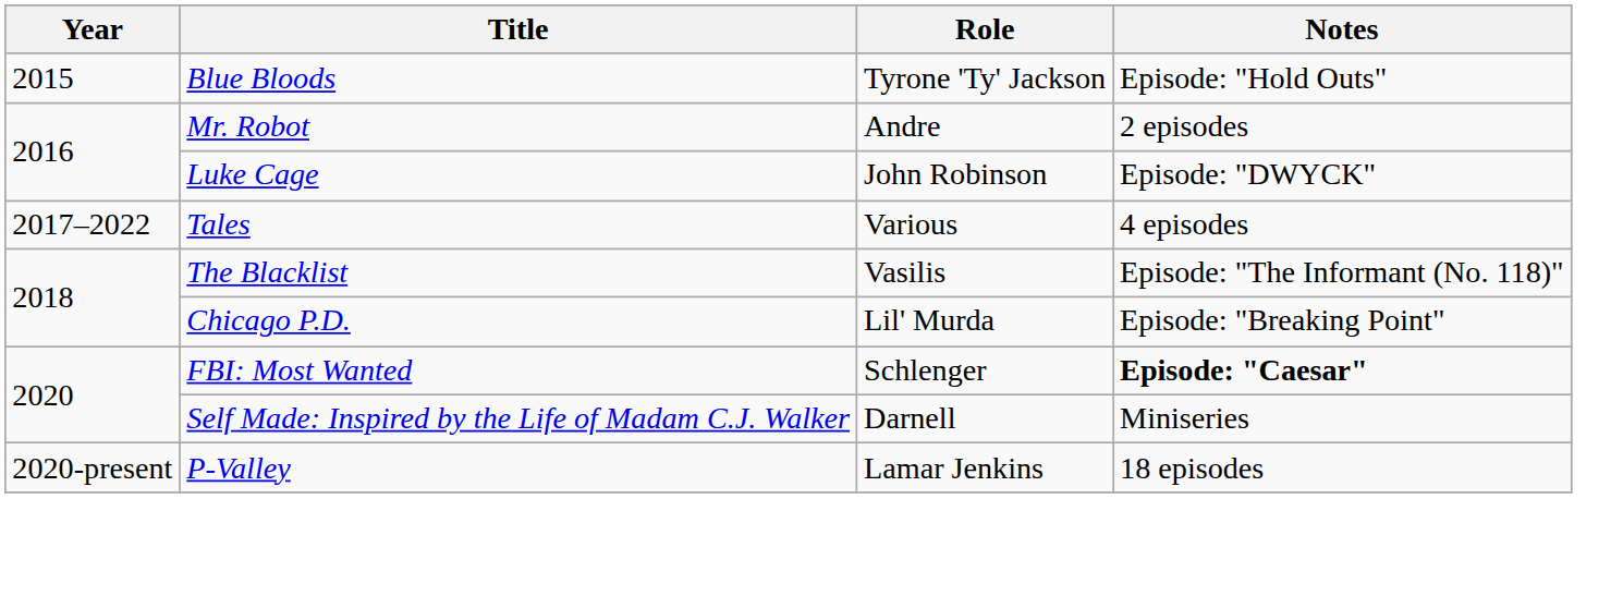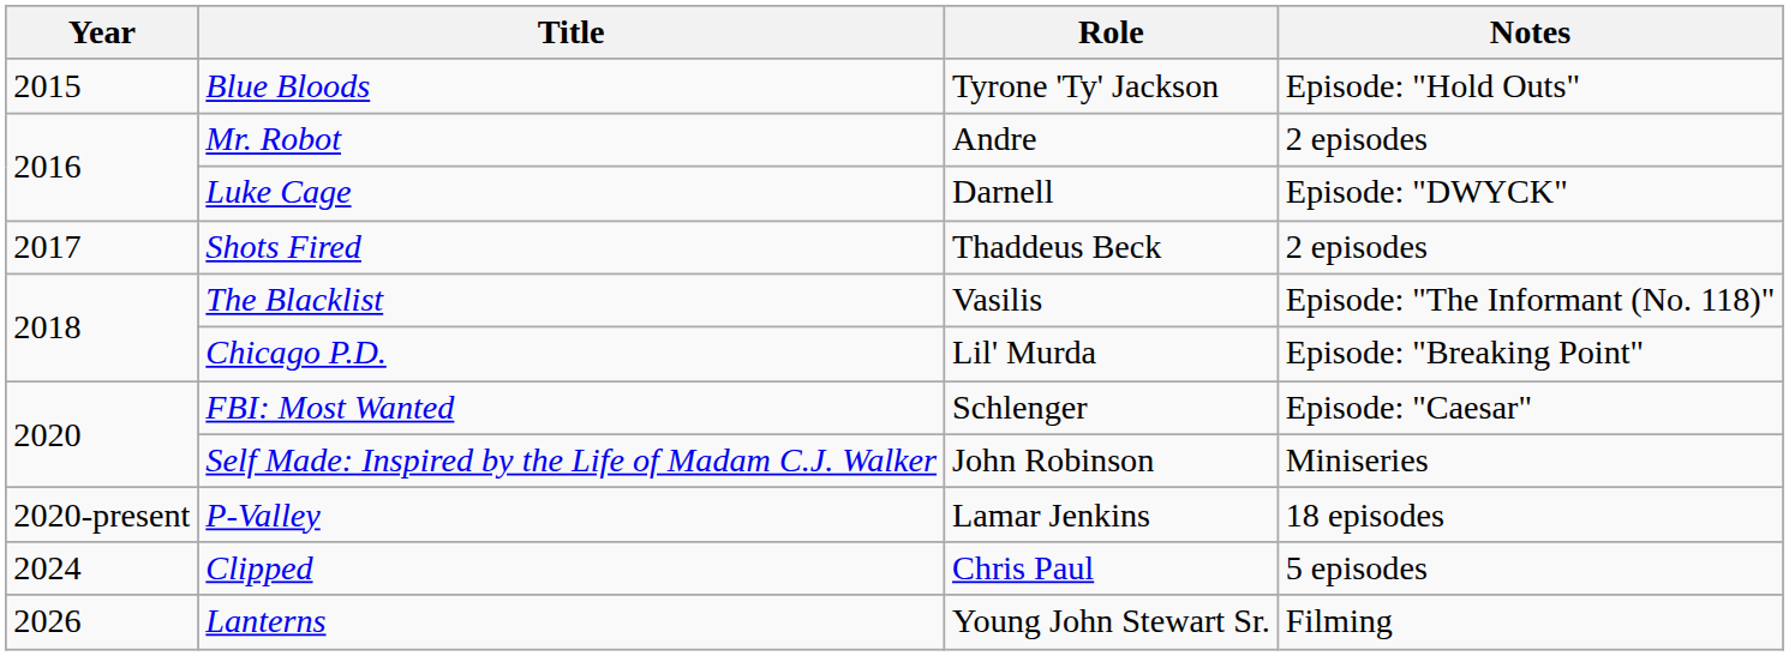 <table class="wikitable sortable">
 <tr>
 <th>Year</th>
 <th>Title</th>
 <th>Role</th>
 <th class="unsortable">Notes</th>
 </tr>
 <tr>
 <td>2015</td>
 <td><em><a href='#'>Blue Bloods</a></em></td>
 <td>Tyrone 'Ty' Jackson</td>
 <td>Episode: "Hold Outs"</td>
 </tr>
 <tr>
 <td rowspan="2">2016</td>
 <td><em><a href='#'>Mr. Robot</a></em></td>
 <td>Andre</td>
 <td>2 episodes</td>
 </tr>
 <tr>
 <td><em><a href='#'>Luke Cage</a></em></td>
-<td>John Robinson</td>
+<td>Darnell</td>
 <td>Episode: "DWYCK"</td>
 </tr>
 <tr>
-<td>2017–2022</td>
-<td><em><a href='#'>Tales</a></em></td>
-<td>Various</td>
-<td>4 episodes</td>
+<td>2017</td>
+<td><em><a href='#'>Shots Fired</a></em></td>
+<td>Thaddeus Beck</td>
+<td>2 episodes</td>
 </tr>
 <tr>
 <td rowspan="2">2018</td>
 <td><em><a href='#'>The Blacklist</a></em></td>
 <td>Vasilis</td>
 <td>Episode: "The Informant (No. 118)"</td>
 </tr>
 <tr>
 <td><em><a href='#'>Chicago P.D.</a></em></td>
 <td>Lil' Murda</td>
 <td>Episode: "Breaking Point"</td>
 </tr>
 <tr>
 <td rowspan="2">2020</td>
 <td><em><a href='#'>FBI: Most Wanted</a></em></td>
 <td>Schlenger</td>
-<td><strong>Episode: "Caesar"</strong></td>
+<td>Episode: "Caesar"</td>
 </tr>
 <tr>
 <td><em><a href='#'>Self Made: Inspired by the Life of Madam C.J. Walker</a></em></td>
-<td>Darnell</td>
+<td>John Robinson</td>
 <td>Miniseries</td>
 </tr>
 <tr>
 <td>2020-present</td>
 <td><em><a href='#'>P-Valley</a></em></td>
 <td>Lamar Jenkins</td>
 <td>18 episodes</td>
 </tr>
+<tr>
+<td>2024</td>
+<td><em><a href='#'>Clipped</a></em></td>
+<td><a href='#'>Chris Paul</a></td>
+<td>5 episodes</td>
+</tr>
+<tr>
+<td>2026</td>
+<td><em><a href='#'>Lanterns</a></em></td>
+<td>Young John Stewart Sr.</td>
+<td>Filming</td>
+</tr>
 </table>
